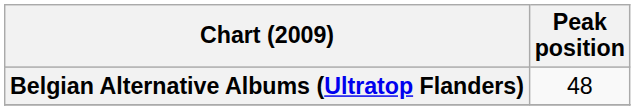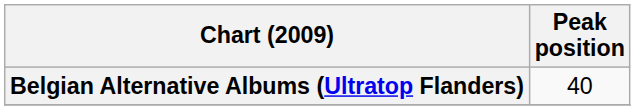 <table class="wikitable sortable plainrowheaders" style="text-align:center">
 <tr>
 <th scope="col">Chart (2009)</th>
 <th scope="col">Peak<br>position</th>
 </tr>
 <tr>
 <th scope="row">Belgian Alternative Albums (<a href='#'>Ultratop</a> Flanders)</th>
-<td>48</td>
+<td>40</td>
 </tr>
 <tr>
 </tr>
 <tr>
 </tr>
 </table>
